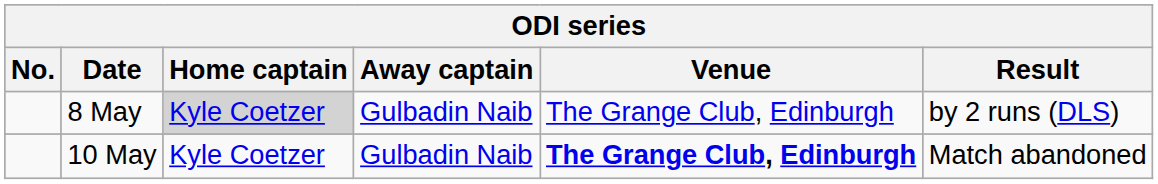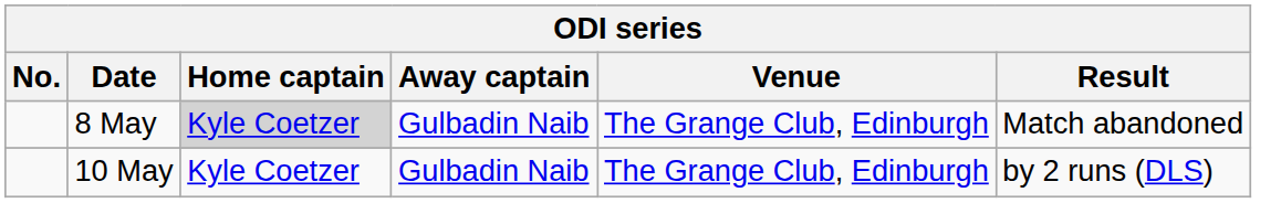 <table class="wikitable">
 <tr>
 <th colspan="6">ODI series</th>
 </tr>
 <tr>
 <th>No.</th>
 <th>Date</th>
 <th>Home captain</th>
 <th>Away captain</th>
 <th>Venue</th>
 <th>Result</th>
 </tr>
 <tr>
 <td></td>
 <td>8 May</td>
 <td style="background: lightgrey;"><a href='#'>Kyle Coetzer</a></td>
 <td><a href='#'>Gulbadin Naib</a></td>
 <td><a href='#'>The Grange Club</a>, <a href='#'>Edinburgh</a></td>
-<td> by 2 runs (<a href='#'>DLS</a>)</td>
+<td>Match abandoned</td>
 </tr>
 <tr>
 <td></td>
 <td>10 May</td>
 <td><a href='#'>Kyle Coetzer</a></td>
 <td><a href='#'>Gulbadin Naib</a></td>
-<td><strong><a href='#'>The Grange Club</a>, <a href='#'>Edinburgh</a></strong></td>
-<td>Match abandoned</td>
+<td><a href='#'>The Grange Club</a>, <a href='#'>Edinburgh</a></td>
+<td> by 2 runs (<a href='#'>DLS</a>)</td>
 </tr>
 </table>
